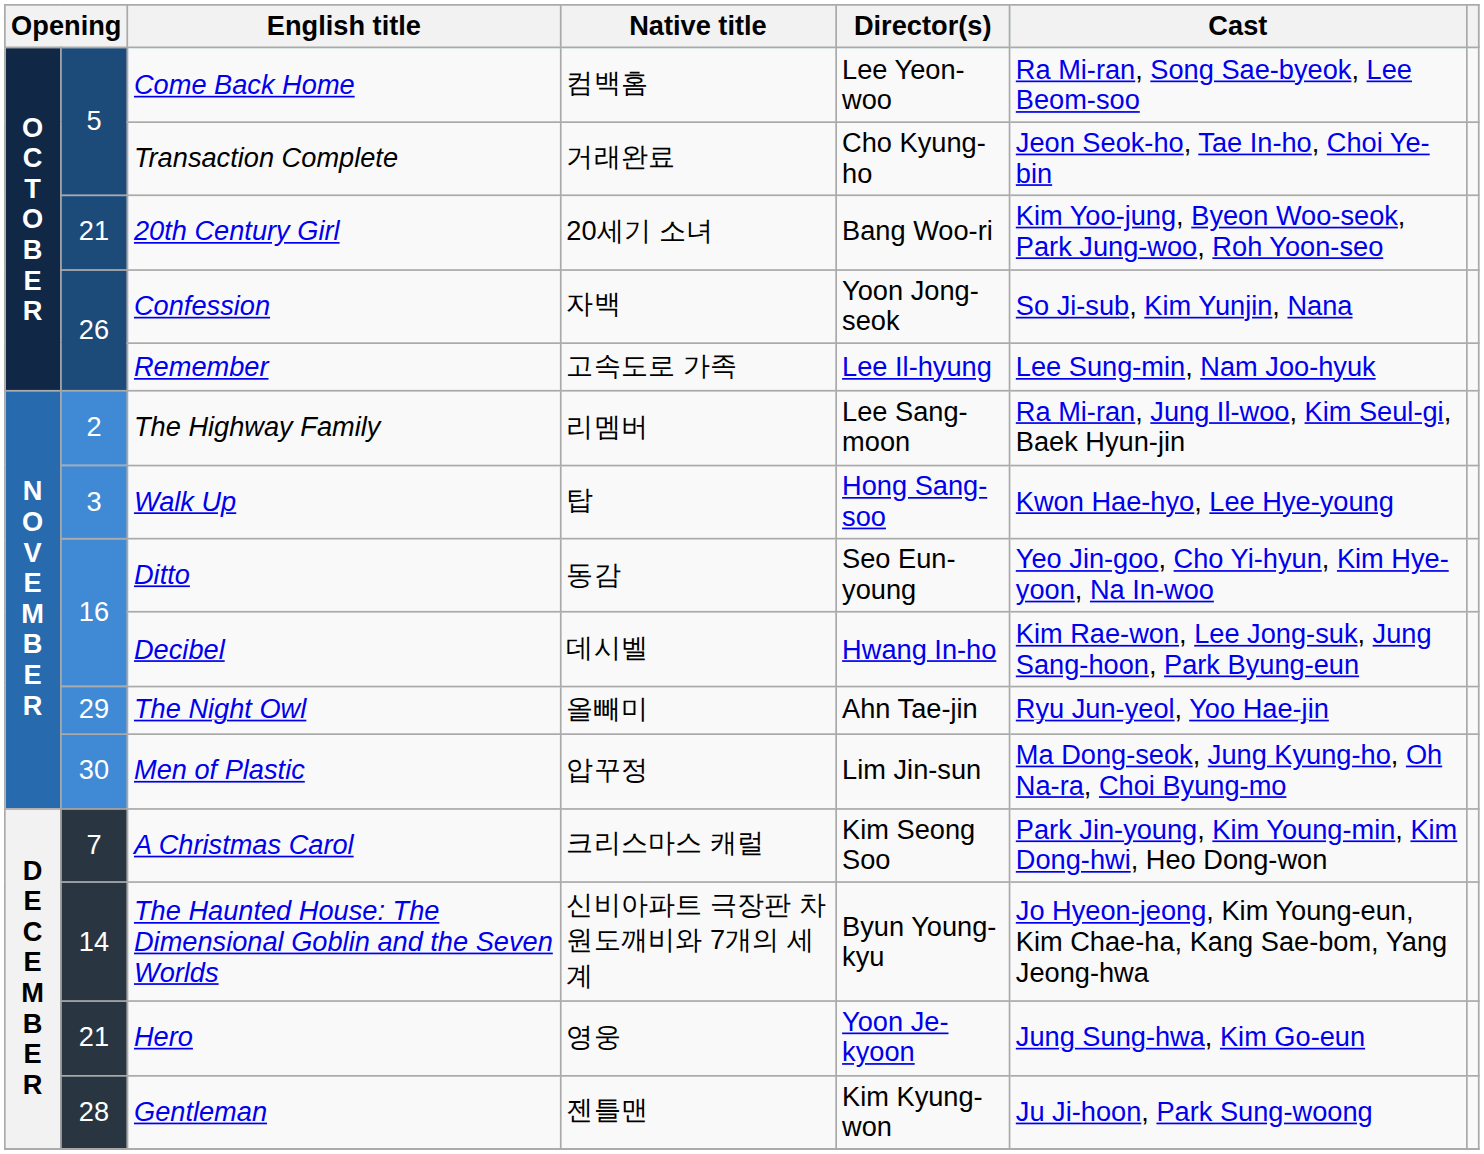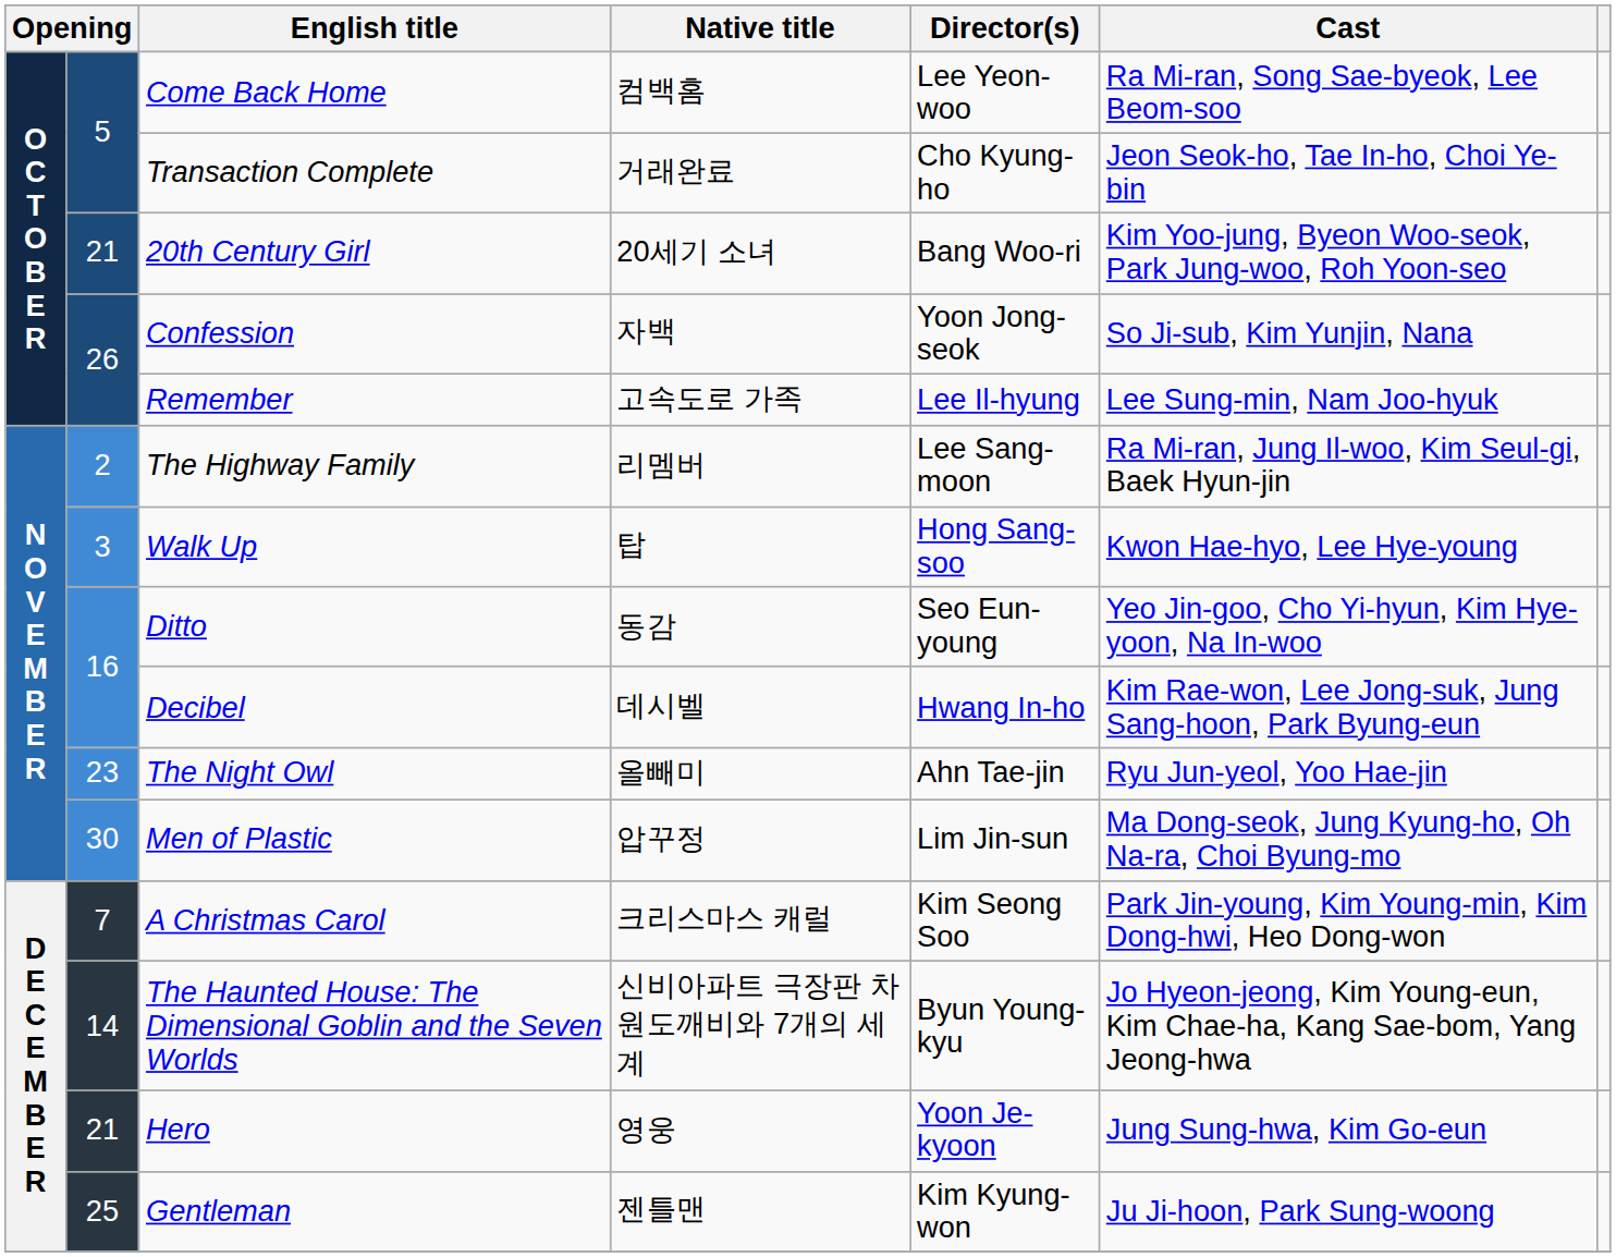 <table class="wikitable sortable">
 <tr style="background:#b0e0e6; text-align:center">
 <th colspan="2">Opening</th>
 <th>English title</th>
 <th>Native title</th>
 <th>Director(s)</th>
 <th>Cast</th>
 <th class="unsortable"></th>
 </tr>
 <tr>
 <th rowspan="5" style="text-align:center; background:#102845; color:white">O<br>C<br>T<br>O<br>B<br>E<br>R</th>
 <td rowspan="2" style="text-align:center; background:#1C4A79; color:white;">5</td>
 <td><em><a href='#'>Come Back Home</a></em></td>
 <td>컴백홈</td>
 <td>Lee Yeon-woo</td>
 <td><a href='#'>Ra Mi-ran</a>, <a href='#'>Song Sae-byeok</a>, <a href='#'>Lee Beom-soo</a></td>
 <td></td>
 </tr>
 <tr>
 <td><em>Transaction Complete </em></td>
 <td>거래완료</td>
 <td>Cho Kyung-ho</td>
 <td><a href='#'>Jeon Seok-ho</a>, <a href='#'>Tae In-ho</a>, <a href='#'>Choi Ye-bin</a></td>
 <td></td>
 </tr>
 <tr>
 <td style="text-align:center; background:#1C4A79; color:white;">21</td>
 <td><em><a href='#'>20th Century Girl</a></em></td>
 <td>20세기 소녀</td>
 <td>Bang Woo-ri</td>
 <td><a href='#'>Kim Yoo-jung</a>, <a href='#'>Byeon Woo-seok</a>, <a href='#'> Park Jung-woo</a>, <a href='#'>Roh Yoon-seo</a></td>
 <td></td>
 </tr>
 <tr>
 <td rowspan="2" style="text-align:center; background:#1C4A79; color:white;">26</td>
 <td><em><a href='#'>Confession</a></em></td>
 <td>자백</td>
 <td>Yoon Jong-seok</td>
 <td><a href='#'>So Ji-sub</a>, <a href='#'>Kim Yunjin</a>, <a href='#'>Nana</a></td>
 <td></td>
 </tr>
 <tr>
 <td><em><a href='#'>Remember</a></em></td>
 <td>고속도로 가족</td>
 <td><a href='#'>Lee Il-hyung</a></td>
 <td><a href='#'>Lee Sung-min</a>, <a href='#'>Nam Joo-hyuk</a></td>
 <td></td>
 </tr>
 <tr>
 <th rowspan="6" style="text-align:center; background:#276AAD; color:white;">N<br>O<br>V<br>E<br>M<br>B<br>E<br>R</th>
 <td rowspan="1" style="text-align:center; background:#408AD5; color:white;">2</td>
 <td><em>The Highway Family</em></td>
 <td>리멤버</td>
 <td>Lee Sang-moon</td>
 <td><a href='#'>Ra Mi-ran</a>, <a href='#'>Jung Il-woo</a>, <a href='#'>Kim Seul-gi</a>, Baek Hyun-jin</td>
 <td></td>
 </tr>
 <tr>
 <td rowspan="1" style="text-align:center; background:#408AD5; color:white;">3</td>
 <td><em><a href='#'>Walk Up</a></em></td>
 <td>탑</td>
 <td><a href='#'>Hong Sang-soo</a></td>
 <td><a href='#'>Kwon Hae-hyo</a>, <a href='#'>Lee Hye-young</a></td>
 <td></td>
 </tr>
 <tr>
 <td rowspan="2" style="text-align:center; background:#408AD5; color:white;">16</td>
 <td><em><a href='#'> Ditto</a></em></td>
 <td>동감</td>
 <td>Seo Eun-young</td>
 <td><a href='#'>Yeo Jin-goo</a>, <a href='#'>Cho Yi-hyun</a>, <a href='#'>Kim Hye-yoon</a>, <a href='#'>Na In-woo</a></td>
 <td></td>
 </tr>
 <tr>
 <td><em><a href='#'> Decibel</a></em></td>
 <td>데시벨</td>
 <td><a href='#'>Hwang In-ho</a></td>
 <td><a href='#'>Kim Rae-won</a>, <a href='#'>Lee Jong-suk</a>, <a href='#'>Jung Sang-hoon</a>, <a href='#'>Park Byung-eun</a></td>
 <td></td>
 </tr>
 <tr>
-<td rowspan="1" style="text-align:center; background:#408AD5; color:white;">29</td>
+<td rowspan="1" style="text-align:center; background:#408AD5; color:white;">23</td>
 <td><em><a href='#'>The Night Owl</a></em></td>
 <td>올빼미</td>
 <td>Ahn Tae-jin</td>
 <td><a href='#'>Ryu Jun-yeol</a>, <a href='#'>Yoo Hae-jin</a></td>
 <td></td>
 </tr>
 <tr>
 <td rowspan="1" style="text-align:center; background:#408AD5; color:white;">30</td>
 <td><em><a href='#'>Men of Plastic</a></em></td>
 <td>압꾸정</td>
 <td>Lim Jin-sun</td>
 <td><a href='#'>Ma Dong-seok</a>, <a href='#'>Jung Kyung-ho</a>, <a href='#'>Oh Na-ra</a>, <a href='#'>Choi Byung-mo</a></td>
 <td></td>
 </tr>
 <tr>
 <th rowspan="4">D<br>E<br>C<br>E<br>M<br>B<br>E<br>R</th>
 <td rowspan="1" style="text-align:center; background:#293641; color:white;">7</td>
 <td><em><a href='#'>A Christmas Carol</a></em></td>
 <td>크리스마스 캐럴</td>
 <td>Kim Seong Soo</td>
 <td><a href='#'>Park Jin-young</a>, <a href='#'>Kim Young-min</a>, <a href='#'>Kim Dong-hwi</a>, Heo Dong-won</td>
 <td></td>
 </tr>
 <tr>
 <td rowspan="1" style="text-align:center; background:#293641; color:white;">14</td>
 <td><em><a href='#'>The Haunted House: The Dimensional Goblin and the Seven Worlds</a></em></td>
 <td>신비아파트 극장판 차원도깨비와 7개의 세계</td>
 <td>Byun Young-kyu</td>
 <td><a href='#'>Jo Hyeon-jeong</a>, Kim Young-eun, Kim Chae-ha, Kang Sae-bom, Yang Jeong-hwa</td>
 <td></td>
 </tr>
 <tr>
 <td rowspan="1" style="text-align:center; background:#293641; color:white;">21</td>
 <td><em><a href='#'>Hero</a></em></td>
 <td>영웅</td>
 <td><a href='#'>Yoon Je-kyoon</a></td>
 <td><a href='#'>Jung Sung-hwa</a>, <a href='#'>Kim Go-eun</a></td>
 <td></td>
 </tr>
 <tr>
-<td rowspan="1" style="text-align:center; background:#293641; color:white;">28</td>
+<td rowspan="1" style="text-align:center; background:#293641; color:white;">25</td>
 <td><em><a href='#'>Gentleman</a></em></td>
 <td>젠틀맨</td>
 <td>Kim Kyung-won</td>
 <td><a href='#'>Ju Ji-hoon</a>, <a href='#'>Park Sung-woong</a></td>
 <td></td>
 </tr>
 <tr>
 </tr>
 </table>
